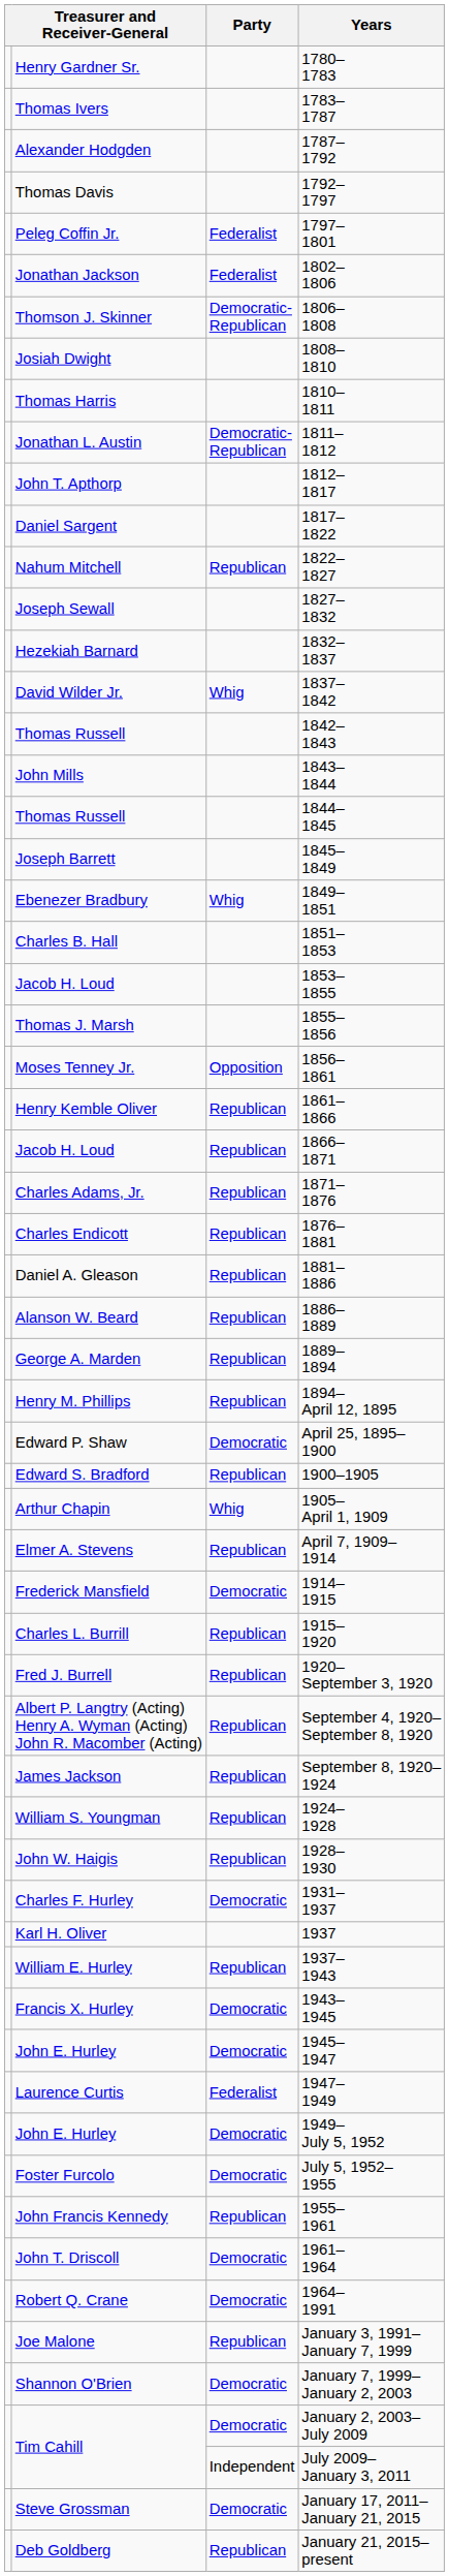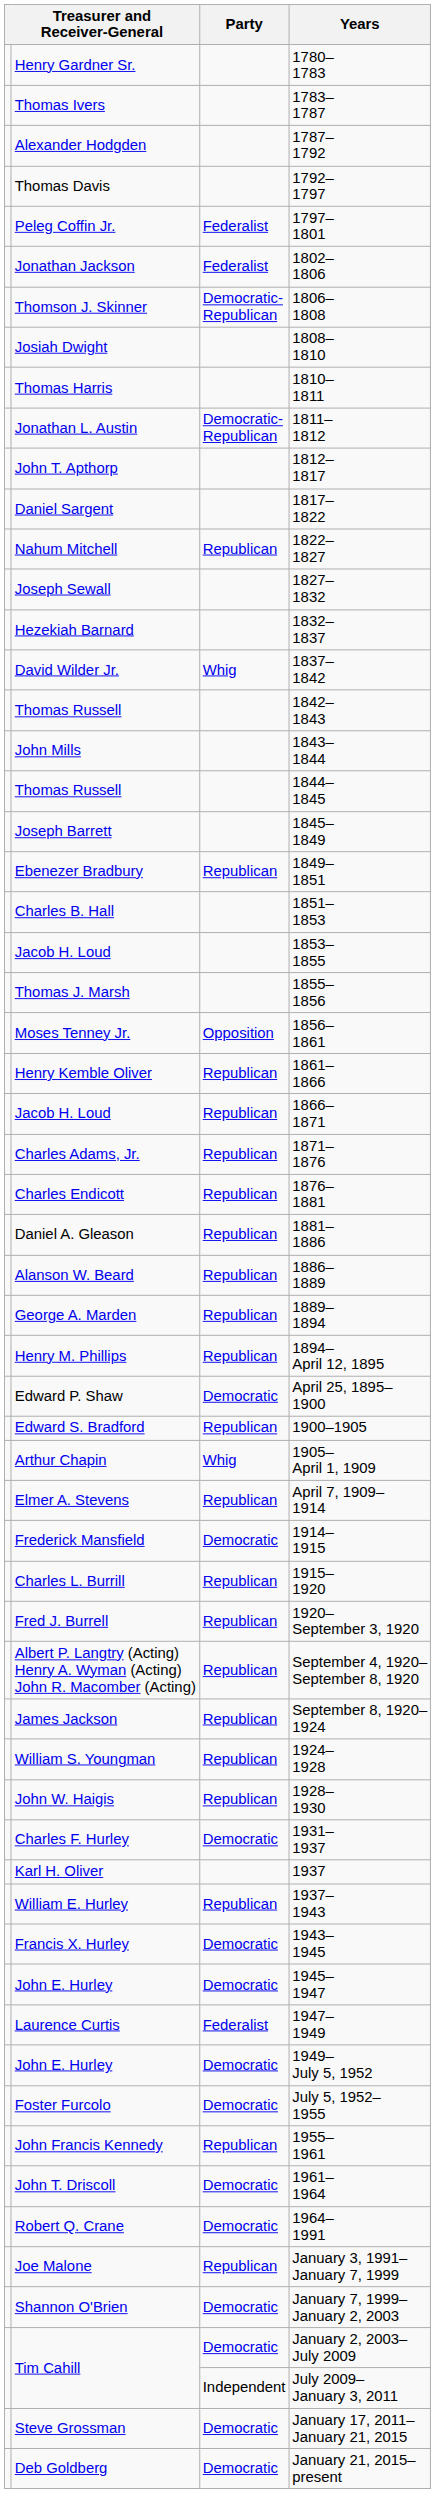 <table class="wikitable static-row-numbers" style="text-align: left">
 <tr>
 <th colspan="2">Treasurer and<br>Receiver-General</th>
 <th>Party</th>
 <th>Years</th>
 </tr>
 <tr>
 <td></td>
 <td align="left" nowrap=""><a href='#'>Henry Gardner Sr.</a></td>
 <td></td>
 <td>1780–<br>1783</td>
 </tr>
 <tr>
 <td></td>
 <td align="left" nowrap=""><a href='#'>Thomas Ivers</a></td>
 <td></td>
 <td>1783–<br>1787</td>
 </tr>
 <tr>
 <td></td>
 <td align="left" nowrap=""><a href='#'>Alexander Hodgden</a></td>
 <td></td>
 <td>1787–<br>1792</td>
 </tr>
 <tr>
 <td></td>
 <td align="left" nowrap="">Thomas Davis</td>
 <td></td>
 <td>1792–<br>1797</td>
 </tr>
 <tr>
 <td></td>
 <td align="left" nowrap=""><a href='#'>Peleg Coffin Jr.</a></td>
 <td><a href='#'>Federalist</a></td>
 <td>1797–<br>1801</td>
 </tr>
 <tr>
 <td></td>
 <td align="left" nowrap=""><a href='#'>Jonathan Jackson</a></td>
 <td><a href='#'>Federalist</a></td>
 <td>1802–<br>1806</td>
 </tr>
 <tr>
 <td></td>
 <td align="left" nowrap=""><a href='#'>Thomson J. Skinner</a></td>
 <td><a href='#'>Democratic-<br>Republican</a></td>
 <td>1806–<br>1808</td>
 </tr>
 <tr>
 <td></td>
 <td align="left" nowrap=""><a href='#'>Josiah Dwight</a></td>
 <td></td>
 <td>1808–<br>1810</td>
 </tr>
 <tr>
 <td></td>
 <td align="left" nowrap=""><a href='#'>Thomas Harris</a></td>
 <td></td>
 <td>1810–<br>1811</td>
 </tr>
 <tr>
 <td></td>
 <td align="left" nowrap=""><a href='#'>Jonathan L. Austin</a></td>
 <td><a href='#'>Democratic-<br>Republican</a></td>
 <td>1811–<br>1812</td>
 </tr>
 <tr>
 <td></td>
 <td align="left" nowrap=""><a href='#'>John T. Apthorp</a></td>
 <td></td>
 <td>1812–<br>1817</td>
 </tr>
 <tr>
 <td></td>
 <td align="left" nowrap=""><a href='#'>Daniel Sargent</a></td>
 <td></td>
 <td>1817–<br>1822</td>
 </tr>
 <tr>
 <td></td>
 <td align="left" nowrap=""><a href='#'>Nahum Mitchell</a></td>
 <td><a href='#'>Republican</a></td>
 <td>1822–<br>1827</td>
 </tr>
 <tr>
 <td></td>
 <td align="left" nowrap=""><a href='#'>Joseph Sewall</a></td>
 <td></td>
 <td>1827–<br>1832</td>
 </tr>
 <tr>
 <td></td>
 <td align="left" nowrap=""><a href='#'>Hezekiah Barnard</a></td>
 <td></td>
 <td>1832–<br>1837</td>
 </tr>
 <tr>
 <td></td>
 <td align="left" nowrap=""><a href='#'>David Wilder Jr.</a></td>
 <td><a href='#'>Whig</a></td>
 <td>1837–<br>1842</td>
 </tr>
 <tr>
 <td></td>
 <td align="left" nowrap=""><a href='#'>Thomas Russell</a></td>
 <td></td>
 <td>1842–<br>1843</td>
 </tr>
 <tr>
 <td></td>
 <td align="left" nowrap=""><a href='#'>John Mills</a></td>
 <td></td>
 <td>1843–<br>1844</td>
 </tr>
 <tr>
 <td></td>
 <td align="left" nowrap=""><a href='#'>Thomas Russell</a></td>
 <td></td>
 <td>1844–<br>1845</td>
 </tr>
 <tr>
 <td></td>
 <td align="left" nowrap=""><a href='#'>Joseph Barrett</a></td>
 <td></td>
 <td>1845–<br>1849</td>
 </tr>
 <tr>
 <td></td>
 <td align="left" nowrap=""><a href='#'>Ebenezer Bradbury</a></td>
-<td><a href='#'>Whig</a></td>
+<td><a href='#'>Republican</a></td>
 <td>1849–<br>1851</td>
 </tr>
 <tr>
 <td></td>
 <td align="left" nowrap=""><a href='#'>Charles B. Hall</a></td>
 <td></td>
 <td>1851–<br>1853</td>
 </tr>
 <tr>
 <td></td>
 <td align="left" nowrap=""><a href='#'>Jacob H. Loud</a></td>
 <td></td>
 <td>1853–<br>1855</td>
 </tr>
 <tr>
 <td></td>
 <td align="left" nowrap=""><a href='#'>Thomas J. Marsh</a></td>
 <td></td>
 <td>1855–<br>1856</td>
 </tr>
 <tr>
 <td></td>
 <td align="left" nowrap=""><a href='#'>Moses Tenney Jr.</a></td>
 <td><a href='#'>Opposition</a></td>
 <td>1856–<br>1861</td>
 </tr>
 <tr>
 <td></td>
 <td align="left" nowrap=""><a href='#'>Henry Kemble Oliver</a></td>
 <td><a href='#'>Republican</a></td>
 <td>1861–<br>1866</td>
 </tr>
 <tr>
 <td></td>
 <td align="left" nowrap=""><a href='#'>Jacob H. Loud</a></td>
 <td><a href='#'>Republican</a></td>
 <td>1866–<br>1871</td>
 </tr>
 <tr>
 <td></td>
 <td align="left" nowrap=""><a href='#'>Charles Adams, Jr.</a></td>
 <td><a href='#'>Republican</a></td>
 <td>1871–<br>1876</td>
 </tr>
 <tr>
 <td></td>
 <td align="left" nowrap=""><a href='#'>Charles Endicott</a></td>
 <td><a href='#'>Republican</a></td>
 <td>1876–<br>1881</td>
 </tr>
 <tr>
 <td></td>
 <td align="left" nowrap="">Daniel A. Gleason</td>
 <td><a href='#'>Republican</a></td>
 <td>1881–<br>1886</td>
 </tr>
 <tr>
 <td></td>
 <td align="left" nowrap=""><a href='#'>Alanson W. Beard</a></td>
 <td><a href='#'>Republican</a></td>
 <td>1886–<br>1889</td>
 </tr>
 <tr>
 <td></td>
 <td align="left" nowrap=""><a href='#'>George A. Marden</a></td>
 <td><a href='#'>Republican</a></td>
 <td>1889–<br>1894</td>
 </tr>
 <tr>
 <td></td>
 <td align="left" nowrap=""><a href='#'>Henry M. Phillips</a></td>
 <td><a href='#'>Republican</a></td>
 <td>1894–<br>April 12, 1895</td>
 </tr>
 <tr>
 <td></td>
 <td align="left" nowrap="">Edward P. Shaw</td>
 <td><a href='#'>Democratic</a></td>
 <td>April 25, 1895–<br>1900</td>
 </tr>
 <tr>
 <td></td>
 <td align="left" nowrap=""><a href='#'>Edward S. Bradford</a></td>
 <td><a href='#'>Republican</a></td>
 <td>1900–1905</td>
 </tr>
 <tr>
 <td></td>
 <td align="left" nowrap=""><a href='#'>Arthur Chapin</a></td>
 <td><a href='#'>Whig</a></td>
 <td>1905–<br>April 1, 1909</td>
 </tr>
 <tr>
 <td></td>
 <td align="left" nowrap=""><a href='#'>Elmer A. Stevens</a></td>
 <td><a href='#'>Republican</a></td>
 <td>April 7, 1909–<br>1914</td>
 </tr>
 <tr>
 <td></td>
 <td align="left" nowrap=""><a href='#'>Frederick Mansfield</a></td>
 <td><a href='#'>Democratic</a></td>
 <td>1914–<br>1915</td>
 </tr>
 <tr>
 <td></td>
 <td align="left" nowrap=""><a href='#'>Charles L. Burrill</a></td>
 <td><a href='#'>Republican</a></td>
 <td>1915–<br>1920</td>
 </tr>
 <tr>
 <td></td>
 <td align="left" nowrap=""><a href='#'>Fred J. Burrell</a></td>
 <td><a href='#'>Republican</a></td>
 <td>1920–<br>September 3, 1920</td>
 </tr>
 <tr>
 <td></td>
 <td align="left" nowrap=""><a href='#'>Albert P. Langtry</a> (Acting)<br><a href='#'>Henry A. Wyman</a> (Acting)<br><a href='#'>John R. Macomber</a> (Acting)</td>
 <td><a href='#'>Republican</a></td>
 <td>September 4, 1920–<br>September 8, 1920</td>
 </tr>
 <tr>
 <td></td>
 <td align="left" nowrap=""><a href='#'>James Jackson</a></td>
 <td><a href='#'>Republican</a></td>
 <td>September 8, 1920–<br>1924</td>
 </tr>
 <tr>
 <td></td>
 <td align="left" nowrap=""><a href='#'>William S. Youngman</a></td>
 <td><a href='#'>Republican</a></td>
 <td>1924–<br>1928</td>
 </tr>
 <tr>
 <td></td>
 <td align="left" nowrap=""><a href='#'>John W. Haigis</a></td>
 <td><a href='#'>Republican</a></td>
 <td>1928–<br>1930</td>
 </tr>
 <tr>
 <td></td>
 <td align="left" nowrap=""><a href='#'>Charles F. Hurley</a></td>
 <td><a href='#'>Democratic</a></td>
 <td>1931–<br>1937</td>
 </tr>
 <tr>
 <td></td>
 <td align="left" nowrap=""><a href='#'>Karl H. Oliver</a></td>
 <td></td>
 <td>1937</td>
 </tr>
 <tr>
 <td></td>
 <td align="left" nowrap=""><a href='#'>William E. Hurley</a></td>
 <td><a href='#'>Republican</a></td>
 <td>1937–<br>1943</td>
 </tr>
 <tr>
 <td></td>
 <td align="left" nowrap=""><a href='#'>Francis X. Hurley</a></td>
 <td><a href='#'>Democratic</a></td>
 <td>1943–<br>1945</td>
 </tr>
 <tr>
 <td></td>
 <td align="left" nowrap=""><a href='#'>John E. Hurley</a></td>
 <td><a href='#'>Democratic</a></td>
 <td>1945–<br>1947</td>
 </tr>
 <tr>
 <td></td>
 <td align="left" nowrap=""><a href='#'>Laurence Curtis</a></td>
 <td><a href='#'>Federalist</a></td>
 <td>1947–<br>1949</td>
 </tr>
 <tr>
 <td></td>
 <td align="left" nowrap=""><a href='#'>John E. Hurley</a></td>
 <td><a href='#'>Democratic</a></td>
 <td>1949–<br>July 5, 1952</td>
 </tr>
 <tr>
 <td></td>
 <td align="left" nowrap=""><a href='#'>Foster Furcolo</a></td>
 <td><a href='#'>Democratic</a></td>
 <td>July 5, 1952–<br>1955</td>
 </tr>
 <tr>
 <td></td>
 <td align="left" nowrap=""><a href='#'>John Francis Kennedy</a></td>
 <td><a href='#'>Republican</a></td>
 <td>1955–<br>1961</td>
 </tr>
 <tr>
 <td></td>
 <td align="left" nowrap=""><a href='#'>John T. Driscoll</a></td>
 <td><a href='#'>Democratic</a></td>
 <td>1961–<br>1964</td>
 </tr>
 <tr>
 <td></td>
 <td align="left" nowrap=""><a href='#'>Robert Q. Crane</a></td>
 <td><a href='#'>Democratic</a></td>
 <td>1964–<br>1991</td>
 </tr>
 <tr>
 <td></td>
 <td align="left" nowrap=""><a href='#'>Joe Malone</a></td>
 <td><a href='#'>Republican</a></td>
 <td>January 3, 1991–<br>January 7, 1999</td>
 </tr>
 <tr>
 <td></td>
 <td align="left" nowrap=""><a href='#'>Shannon O'Brien</a></td>
 <td><a href='#'>Democratic</a></td>
 <td>January 7, 1999–<br>January 2, 2003</td>
 </tr>
 <tr>
 <td rowspan="2"></td>
 <td rowspan="2" align="left" nowrap=""><a href='#'>Tim Cahill</a></td>
 <td><a href='#'>Democratic</a></td>
 <td>January 2, 2003–<br>July 2009</td>
 </tr>
 <tr>
 <td>Independent</td>
 <td>July 2009–<br>January 3, 2011</td>
 </tr>
 <tr>
 <td></td>
 <td align="left" nowrap=""><a href='#'>Steve Grossman</a></td>
 <td><a href='#'>Democratic</a></td>
 <td>January 17, 2011–<br>January 21, 2015</td>
 </tr>
 <tr>
 <td></td>
 <td align="left" nowrap=""><a href='#'>Deb Goldberg</a></td>
-<td><a href='#'>Republican</a></td>
+<td><a href='#'>Democratic</a></td>
 <td>January 21, 2015–<br>present</td>
 </tr>
 </table>
